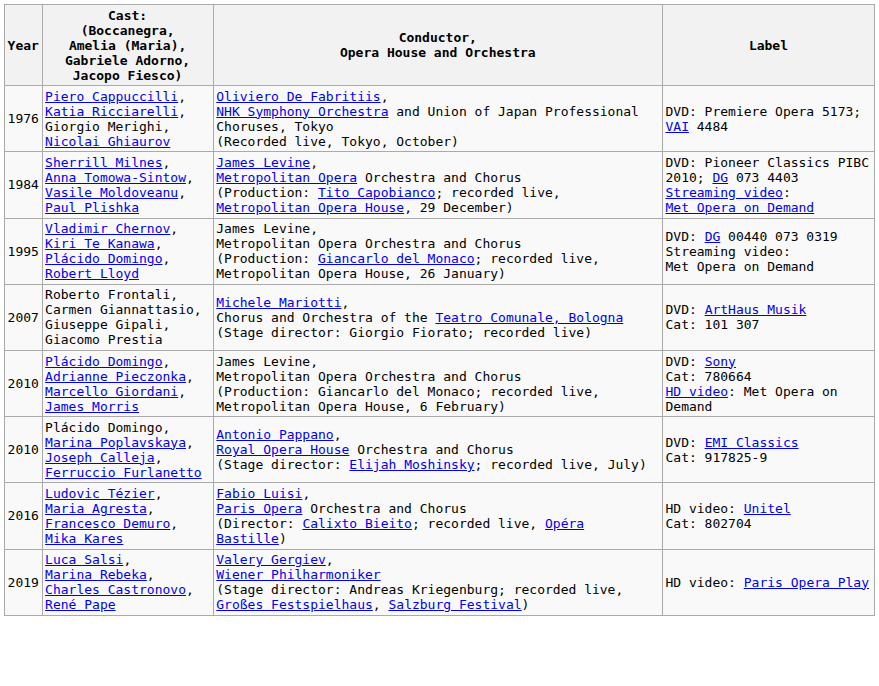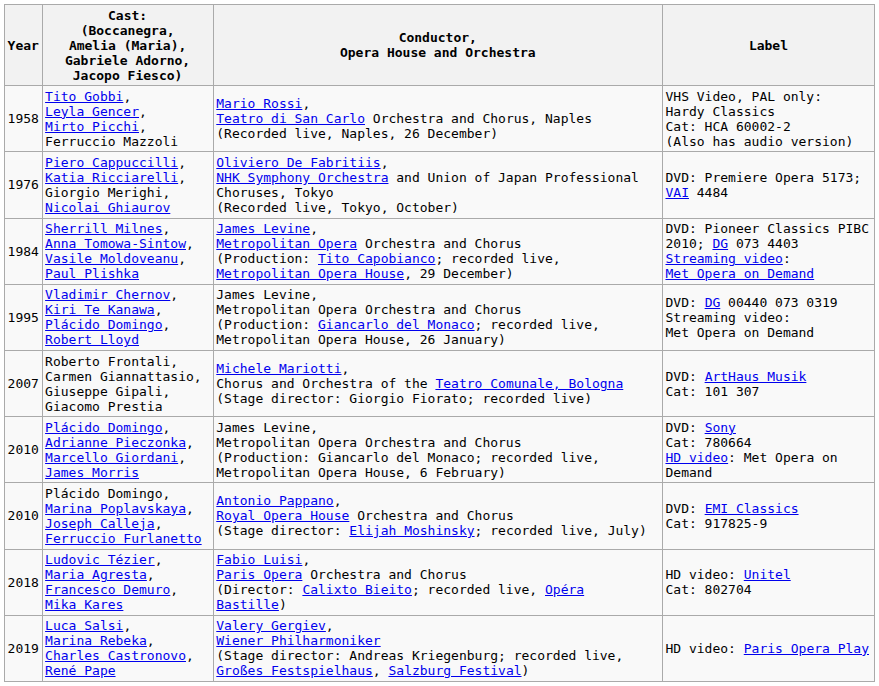 <table class="wikitable">
 <tr>
 <th>Year</th>
 <th width="165">Cast:<br>(Boccanegra,<br>Amelia (Maria),<br>Gabriele Adorno,<br>Jacopo Fiesco)</th>
 <th>Conductor,<br>Opera House and Orchestra</th>
 <th>Label</th>
+</tr>
+<tr>
+<td>1958</td>
+<td><a href='#'>Tito Gobbi</a>,<br><a href='#'>Leyla Gencer</a>,<br><a href='#'>Mirto Picchi</a>,<br>Ferruccio Mazzoli</td>
+<td><a href='#'>Mario Rossi</a>,<br><a href='#'>Teatro di San Carlo</a> Orchestra and Chorus, Naples<br>(Recorded live, Naples, 26 December)</td>
+<td>VHS Video, PAL only:<br>Hardy Classics<br>Cat: HCA 60002-2<br>(Also has audio version)</td>
 </tr>
 <tr>
 <td>1976</td>
 <td><a href='#'>Piero Cappuccilli</a>,<br><a href='#'>Katia Ricciarelli</a>,<br>Giorgio Merighi,<br><a href='#'>Nicolai Ghiaurov</a></td>
 <td><a href='#'>Oliviero De Fabritiis</a>,<br><a href='#'>NHK Symphony Orchestra</a> and Union of Japan Professional Choruses, Tokyo<br>(Recorded live, Tokyo, October)</td>
 <td>DVD: Premiere Opera 5173; <a href='#'>VAI</a> 4484</td>
 </tr>
 <tr>
 <td>1984</td>
 <td><a href='#'>Sherrill Milnes</a>,<br><a href='#'>Anna Tomowa-Sintow</a>,<br><a href='#'>Vasile Moldoveanu</a>,<br><a href='#'>Paul Plishka</a></td>
 <td><a href='#'>James Levine</a>,<br><a href='#'>Metropolitan Opera</a> Orchestra and Chorus<br>(Production: <a href='#'>Tito Capobianco</a>; recorded live, <a href='#'>Metropolitan Opera House</a>, 29 December)</td>
 <td>DVD: Pioneer Classics PIBC 2010; <a href='#'>DG</a> 073 4403<br><a href='#'>Streaming video</a>:<br><a href='#'>Met Opera on Demand</a></td>
 </tr>
 <tr>
 <td>1995</td>
 <td><a href='#'>Vladimir Chernov</a>,<br><a href='#'>Kiri Te Kanawa</a>,<br><a href='#'>Plácido Domingo</a>,<br><a href='#'>Robert Lloyd</a></td>
 <td>James Levine,<br>Metropolitan Opera Orchestra and Chorus<br>(Production: <a href='#'>Giancarlo del Monaco</a>; recorded live, Metropolitan Opera House, 26 January)</td>
 <td>DVD: <a href='#'>DG</a> 00440 073 0319<br>Streaming video:<br>Met Opera on Demand</td>
 </tr>
 <tr>
 <td>2007</td>
 <td>Roberto Frontali,<br>Carmen Giannattasio,<br>Giuseppe Gipali,<br>Giacomo Prestia</td>
 <td><a href='#'>Michele Mariotti</a>,<br>Chorus and Orchestra of the <a href='#'>Teatro Comunale, Bologna</a><br>(Stage director: Giorgio Fiorato; recorded live)</td>
 <td>DVD: <a href='#'>ArtHaus Musik</a><br>Cat: 101 307</td>
 </tr>
 <tr>
 <td>2010</td>
 <td><a href='#'>Plácido Domingo</a>,<br><a href='#'>Adrianne Pieczonka</a>,<br><a href='#'>Marcello Giordani</a>,<br><a href='#'>James Morris</a></td>
 <td>James Levine,<br>Metropolitan Opera Orchestra and Chorus<br>(Production: Giancarlo del Monaco; recorded live, Metropolitan Opera House, 6 February)</td>
 <td>DVD: <a href='#'>Sony</a><br>Cat: 780664<br><a href='#'>HD video</a>: Met Opera on Demand</td>
 </tr>
 <tr>
 <td>2010</td>
 <td>Plácido Domingo,<br><a href='#'>Marina Poplavskaya</a>,<br><a href='#'>Joseph Calleja</a>,<br><a href='#'>Ferruccio Furlanetto</a></td>
 <td><a href='#'>Antonio Pappano</a>,<br><a href='#'>Royal Opera House</a> Orchestra and Chorus<br>(Stage director: <a href='#'>Elijah Moshinsky</a>; recorded live, July)</td>
 <td>DVD: <a href='#'>EMI Classics</a><br>Cat: 917825-9</td>
 </tr>
 <tr>
-<td>2016</td>
+<td>2018</td>
 <td><a href='#'>Ludovic Tézier</a>,<br><a href='#'>Maria Agresta</a>,<br><a href='#'>Francesco Demuro</a>,<br><a href='#'>Mika Kares</a></td>
 <td><a href='#'>Fabio Luisi</a>,<br><a href='#'>Paris Opera</a> Orchestra and Chorus<br>(Director: <a href='#'>Calixto Bieito</a>; recorded live, <a href='#'>Opéra Bastille</a>)</td>
 <td>HD video: <a href='#'>Unitel</a><br>Cat: 802704</td>
 </tr>
 <tr>
 <td>2019</td>
 <td><a href='#'>Luca Salsi</a>,<br><a href='#'>Marina Rebeka</a>,<br><a href='#'>Charles Castronovo</a>,<br><a href='#'>René Pape</a></td>
 <td><a href='#'>Valery Gergiev</a>,<br><a href='#'>Wiener Philharmoniker</a><br>(Stage director: Andreas Kriegenburg; recorded live, <a href='#'>Großes Festspielhaus</a>, <a href='#'>Salzburg Festival</a>)</td>
 <td>HD video: <a href='#'>Paris Opera Play</a></td>
 </tr>
 </table>
